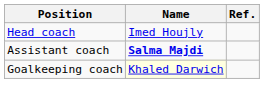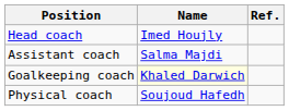 <table class="wikitable">
 <tr>
 <th>Position</th>
 <th>Name</th>
 <th>Ref.</th>
 </tr>
 <tr>
 <td><a href='#'>Head coach</a></td>
 <td> <a href='#'>Imed Houjly</a></td>
 <td></td>
 </tr>
 <tr>
 <td>Assistant coach</td>
-<td><strong> <a href='#'>Salma Majdi</a></strong></td>
+<td> <a href='#'>Salma Majdi</a></td>
 <td></td>
 </tr>
 <tr>
 <td>Goalkeeping coach</td>
 <td style="background: lightyellow;"> <a href='#'>Khaled Darwich</a></td>
 <td></td>
 </tr>
+<tr>
+<td>Physical coach</td>
+<td> <a href='#'>Soujoud Hafedh</a></td>
+<td></td>
+</tr>
 </table>
